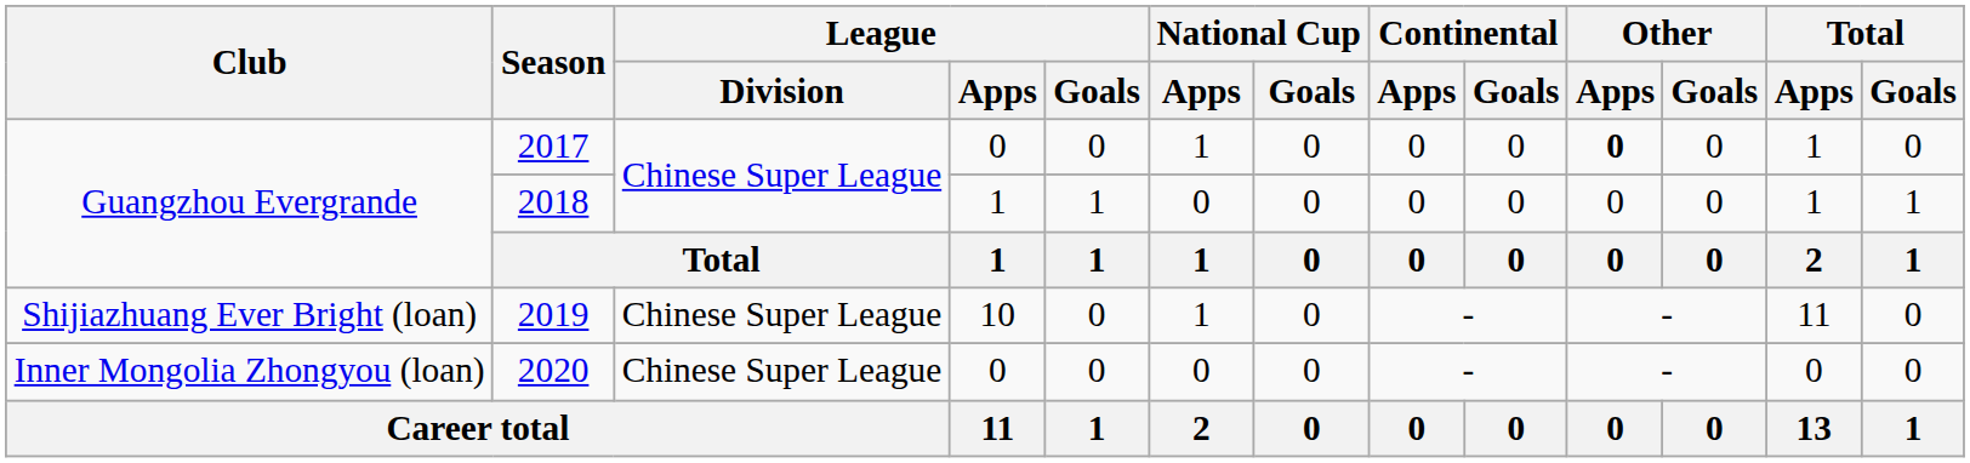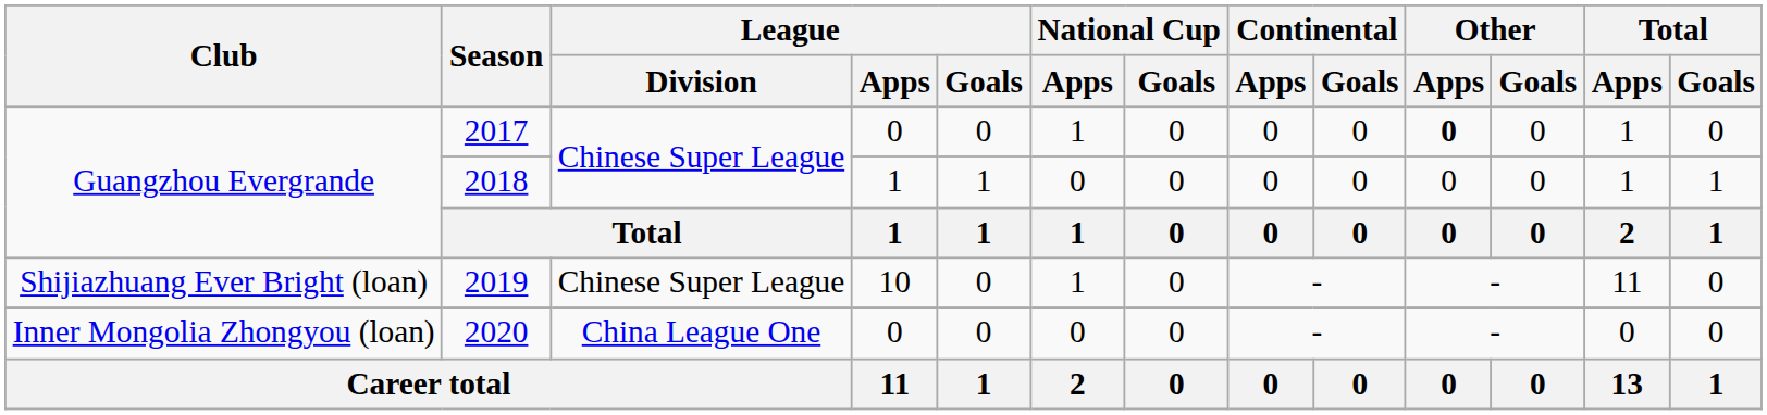 <table class="wikitable" style="text-align: center">
 <tr>
 <th rowspan="2">Club</th>
 <th rowspan="2">Season</th>
 <th colspan="3">League</th>
 <th colspan="2">National Cup</th>
 <th colspan="2">Continental</th>
 <th colspan="2">Other</th>
 <th colspan="2">Total</th>
 </tr>
 <tr>
 <th>Division</th>
 <th>Apps</th>
 <th>Goals</th>
 <th>Apps</th>
 <th>Goals</th>
 <th>Apps</th>
 <th>Goals</th>
 <th>Apps</th>
 <th>Goals</th>
 <th>Apps</th>
 <th>Goals</th>
 </tr>
 <tr>
 <td rowspan="3"><a href='#'>Guangzhou Evergrande</a></td>
 <td><a href='#'>2017</a></td>
 <td rowspan="2"><a href='#'>Chinese Super League</a></td>
 <td>0</td>
 <td>0</td>
 <td>1</td>
 <td>0</td>
 <td>0</td>
 <td>0</td>
 <td><strong>0</strong></td>
 <td>0</td>
 <td>1</td>
 <td>0</td>
 </tr>
 <tr>
 <td><a href='#'>2018</a></td>
 <td>1</td>
 <td>1</td>
 <td>0</td>
 <td>0</td>
 <td>0</td>
 <td>0</td>
 <td>0</td>
 <td>0</td>
 <td>1</td>
 <td>1</td>
 </tr>
 <tr>
 <th colspan="2"><strong>Total</strong></th>
 <th>1</th>
 <th>1</th>
 <th>1</th>
 <th>0</th>
 <th>0</th>
 <th>0</th>
 <th>0</th>
 <th>0</th>
 <th>2</th>
 <th>1</th>
 </tr>
 <tr>
 <td><a href='#'>Shijiazhuang Ever Bright</a> (loan)</td>
 <td><a href='#'>2019</a></td>
 <td>Chinese Super League</td>
 <td>10</td>
 <td>0</td>
 <td>1</td>
 <td>0</td>
 <td colspan="2">-</td>
 <td colspan="2">-</td>
 <td>11</td>
 <td>0</td>
 </tr>
 <tr>
 <td><a href='#'>Inner Mongolia Zhongyou</a> (loan)</td>
 <td><a href='#'>2020</a></td>
-<td>Chinese Super League</td>
+<td><a href='#'>China League One</a></td>
 <td>0</td>
 <td>0</td>
 <td>0</td>
 <td>0</td>
 <td colspan="2">-</td>
 <td colspan="2">-</td>
 <td>0</td>
 <td>0</td>
 </tr>
 <tr>
 <th colspan=3>Career total</th>
 <th>11</th>
 <th>1</th>
 <th>2</th>
 <th>0</th>
 <th>0</th>
 <th>0</th>
 <th>0</th>
 <th>0</th>
 <th>13</th>
 <th>1</th>
 </tr>
 </table>
